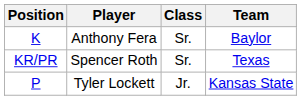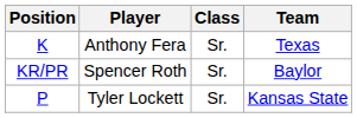 <table class="wikitable sortable" border="1">
 <tr>
 <th>Position</th>
 <th>Player</th>
 <th>Class</th>
 <th>Team</th>
 </tr>
 <tr>
 <td style="text-align:center; background:white"><a href='#'>K</a></td>
 <td style="text-align:center; background:white">Anthony Fera</td>
 <td style="text-align:center; background:white">Sr.</td>
-<td style="text-align:center; background:white"><a href='#'>Baylor</a></td>
+<td style="text-align:center; background:white"><a href='#'>Texas</a></td>
 </tr>
 <tr>
 <td style="text-align:center; background:white"><a href='#'>KR/PR</a></td>
 <td style="text-align:center; background:white">Spencer Roth</td>
 <td style="text-align:center; background:white">Sr.</td>
-<td style="text-align:center; background:white"><a href='#'>Texas</a></td>
+<td style="text-align:center; background:white"><a href='#'>Baylor</a></td>
 </tr>
 <tr>
 <td style="text-align:center; background:white"><a href='#'>P</a></td>
 <td style="text-align:center; background:white">Tyler Lockett</td>
-<td style="text-align:center; background:white">Jr.</td>
+<td style="text-align:center; background:white">Sr.</td>
 <td style="text-align:center; background:white"><a href='#'>Kansas State</a></td>
 </tr>
 </table>
